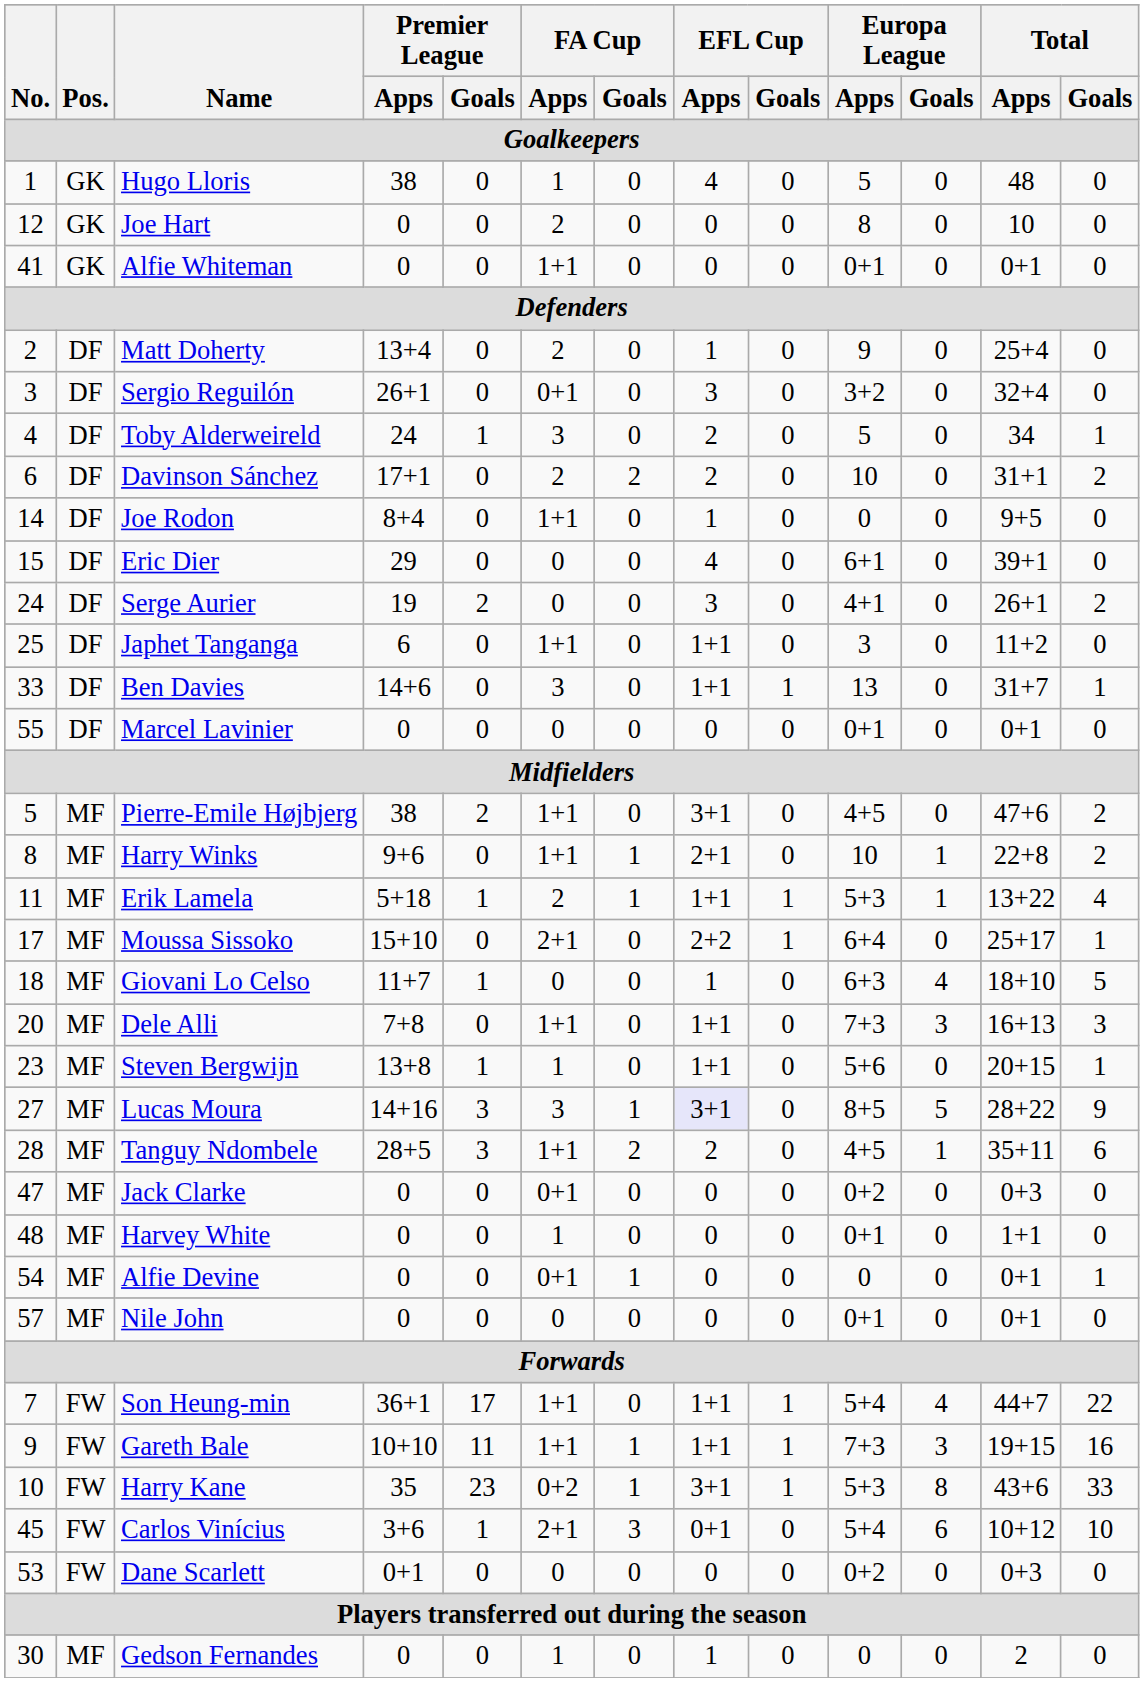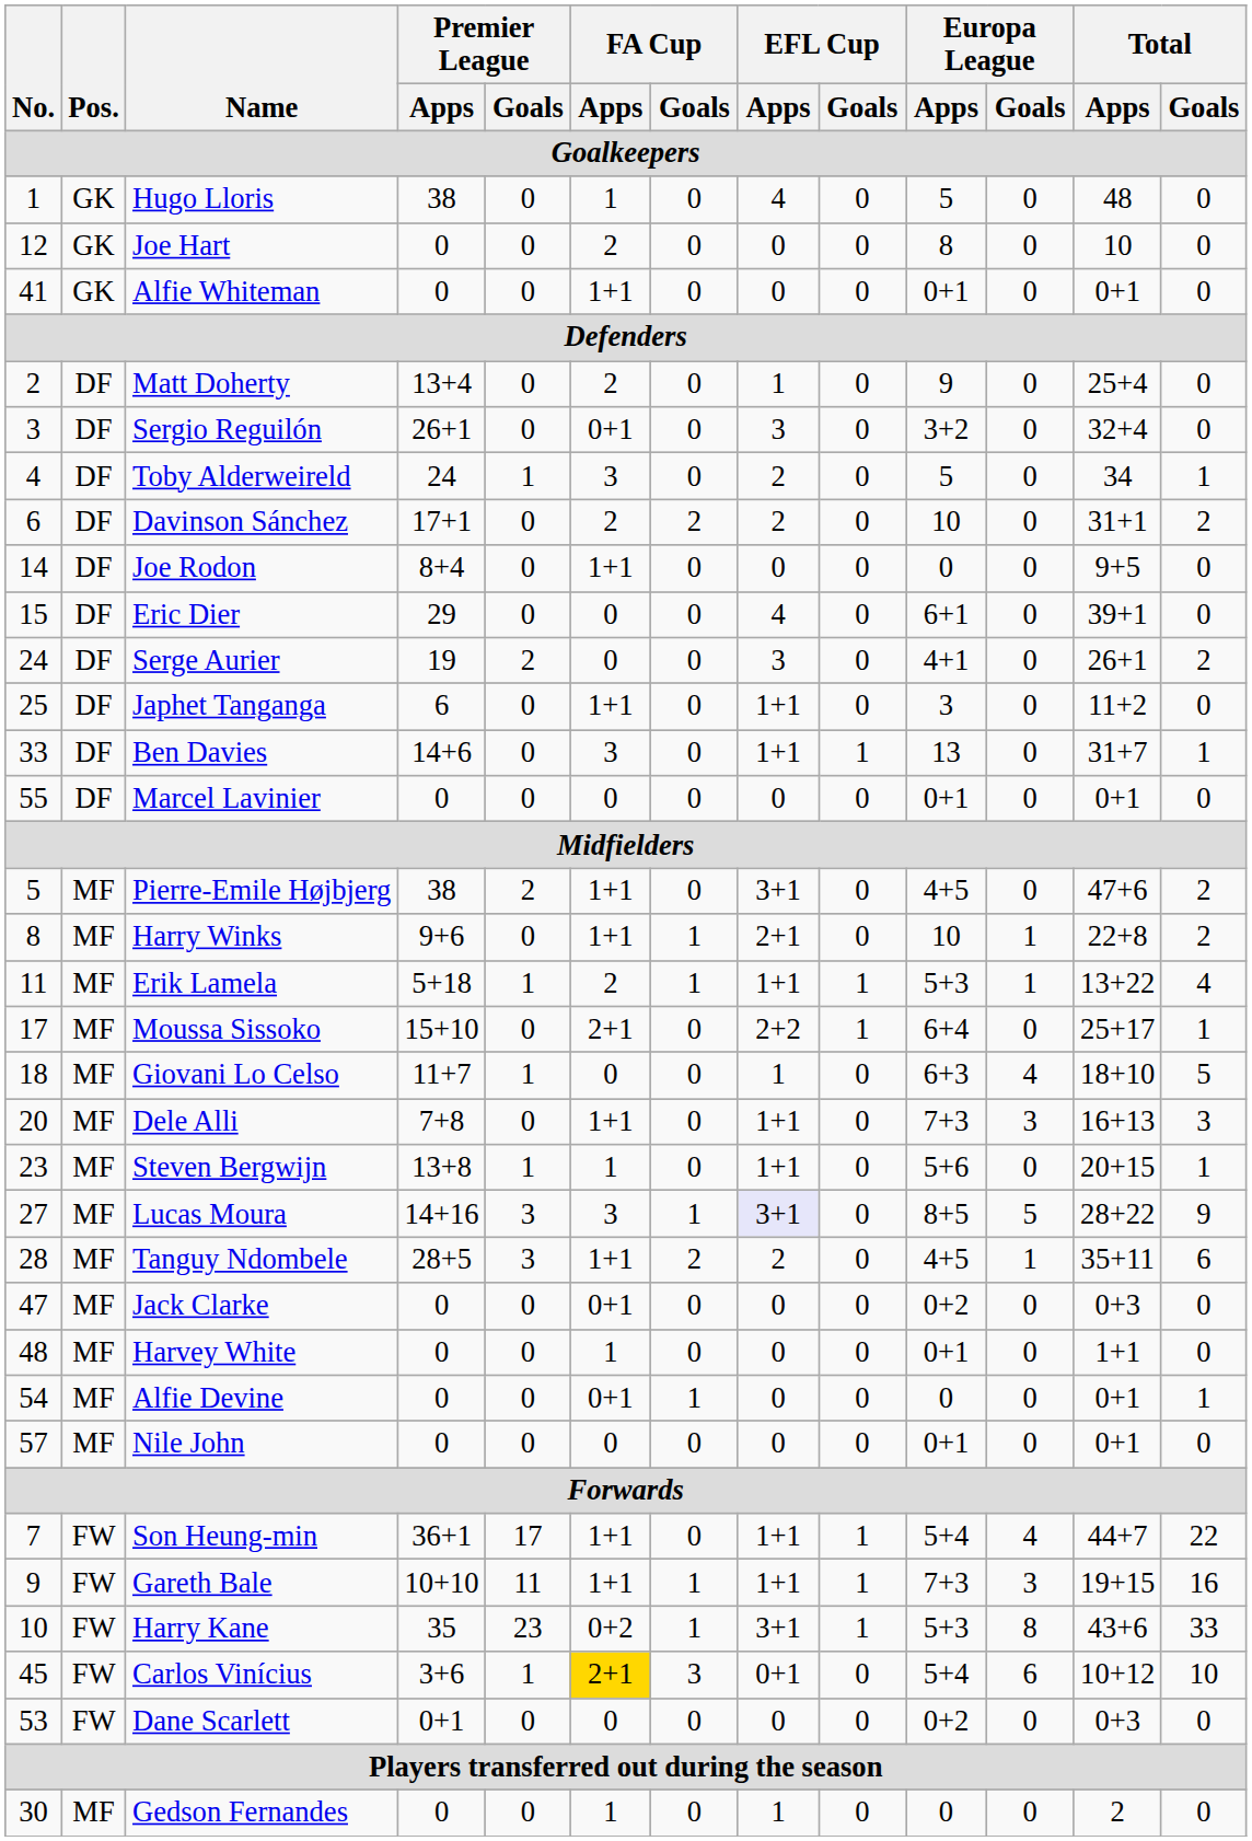 <table class="wikitable sortable" style="text-align:center">
 <tr>
 <th rowspan="2" style="vertical-align:bottom;">No.</th>
 <th rowspan="2" style="vertical-align:bottom;">Pos.</th>
 <th rowspan="2" style="vertical-align:bottom;">Name</th>
 <th colspan="2" style="width:85px;">Premier League</th>
 <th colspan="2" style="width:85px;">FA Cup</th>
 <th colspan="2" style="width:85px;">EFL Cup</th>
 <th colspan="2" style="width:85px;">Europa League</th>
 <th colspan="2" style="width:85px;">Total</th>
 </tr>
 <tr>
 <th>Apps</th>
 <th>Goals</th>
 <th>Apps</th>
 <th>Goals</th>
 <th>Apps</th>
 <th>Goals</th>
 <th>Apps</th>
 <th>Goals</th>
 <th>Apps</th>
 <th>Goals</th>
 </tr>
 <tr>
 <th colspan=14 style=background:#dcdcdc; text-align:center><em>Goalkeepers</em></th>
 </tr>
 <tr>
 <td>1</td>
 <td>GK</td>
 <td align="left"> <a href='#'>Hugo Lloris</a></td>
 <td>38</td>
 <td>0</td>
 <td>1</td>
 <td>0</td>
 <td>4</td>
 <td>0</td>
 <td>5</td>
 <td>0</td>
 <td>48</td>
 <td>0</td>
 </tr>
 <tr>
 <td>12</td>
 <td>GK</td>
 <td align="left"> <a href='#'>Joe Hart</a></td>
 <td>0</td>
 <td>0</td>
 <td>2</td>
 <td>0</td>
 <td>0</td>
 <td>0</td>
 <td>8</td>
 <td>0</td>
 <td>10</td>
 <td>0</td>
 </tr>
 <tr>
 <td>41</td>
 <td>GK</td>
 <td align="left"> <a href='#'>Alfie Whiteman</a></td>
 <td>0</td>
 <td>0</td>
 <td>1+1</td>
 <td>0</td>
 <td>0</td>
 <td>0</td>
 <td>0+1</td>
 <td>0</td>
 <td>0+1</td>
 <td>0</td>
 </tr>
 <tr>
 <th colspan=14 style=background:#dcdcdc; text-align:center><em>Defenders</em></th>
 </tr>
 <tr>
 <td>2</td>
 <td>DF</td>
 <td align="left"> <a href='#'>Matt Doherty</a></td>
 <td>13+4</td>
 <td>0</td>
 <td>2</td>
 <td>0</td>
 <td>1</td>
 <td>0</td>
 <td>9</td>
 <td>0</td>
 <td>25+4</td>
 <td>0</td>
 </tr>
 <tr>
 <td>3</td>
 <td>DF</td>
 <td align="left"> <a href='#'>Sergio Reguilón</a></td>
 <td>26+1</td>
 <td>0</td>
 <td>0+1</td>
 <td>0</td>
 <td>3</td>
 <td>0</td>
 <td>3+2</td>
 <td>0</td>
 <td>32+4</td>
 <td>0</td>
 </tr>
 <tr>
 <td>4</td>
 <td>DF</td>
 <td align="left"> <a href='#'>Toby Alderweireld</a></td>
 <td>24</td>
 <td>1</td>
 <td>3</td>
 <td>0</td>
 <td>2</td>
 <td>0</td>
 <td>5</td>
 <td>0</td>
 <td>34</td>
 <td>1</td>
 </tr>
 <tr>
 <td>6</td>
 <td>DF</td>
 <td align="left"> <a href='#'>Davinson Sánchez</a></td>
 <td>17+1</td>
 <td>0</td>
 <td>2</td>
 <td>2</td>
 <td>2</td>
 <td>0</td>
 <td>10</td>
 <td>0</td>
 <td>31+1</td>
 <td>2</td>
 </tr>
 <tr>
 <td>14</td>
 <td>DF</td>
 <td align="left"> <a href='#'>Joe Rodon</a></td>
 <td>8+4</td>
 <td>0</td>
 <td>1+1</td>
 <td>0</td>
-<td>1</td>
+<td>0</td>
 <td>0</td>
 <td>0</td>
 <td>0</td>
 <td>9+5</td>
 <td>0</td>
 </tr>
 <tr>
 <td>15</td>
 <td>DF</td>
 <td align="left"> <a href='#'>Eric Dier</a></td>
 <td>29</td>
 <td>0</td>
 <td>0</td>
 <td>0</td>
 <td>4</td>
 <td>0</td>
 <td>6+1</td>
 <td>0</td>
 <td>39+1</td>
 <td>0</td>
 </tr>
 <tr>
 <td>24</td>
 <td>DF</td>
 <td align="left"> <a href='#'>Serge Aurier</a></td>
 <td>19</td>
 <td>2</td>
 <td>0</td>
 <td>0</td>
 <td>3</td>
 <td>0</td>
 <td>4+1</td>
 <td>0</td>
 <td>26+1</td>
 <td>2</td>
 </tr>
 <tr>
 <td>25</td>
 <td>DF</td>
 <td align="left"> <a href='#'>Japhet Tanganga</a></td>
 <td>6</td>
 <td>0</td>
 <td>1+1</td>
 <td>0</td>
 <td>1+1</td>
 <td>0</td>
 <td>3</td>
 <td>0</td>
 <td>11+2</td>
 <td>0</td>
 </tr>
 <tr>
 <td>33</td>
 <td>DF</td>
 <td align="left"> <a href='#'>Ben Davies</a></td>
 <td>14+6</td>
 <td>0</td>
 <td>3</td>
 <td>0</td>
 <td>1+1</td>
 <td>1</td>
 <td>13</td>
 <td>0</td>
 <td>31+7</td>
 <td>1</td>
 </tr>
 <tr>
 <td>55</td>
 <td>DF</td>
 <td align="left"> <a href='#'>Marcel Lavinier</a></td>
 <td>0</td>
 <td>0</td>
 <td>0</td>
 <td>0</td>
 <td>0</td>
 <td>0</td>
 <td>0+1</td>
 <td>0</td>
 <td>0+1</td>
 <td>0</td>
 </tr>
 <tr>
 <th colspan=14 style=background:#dcdcdc; text-align:center><em>Midfielders</em></th>
 </tr>
 <tr>
 <td>5</td>
 <td>MF</td>
 <td align="left"> <a href='#'>Pierre-Emile Højbjerg</a></td>
 <td>38</td>
 <td>2</td>
 <td>1+1</td>
 <td>0</td>
 <td>3+1</td>
 <td>0</td>
 <td>4+5</td>
 <td>0</td>
 <td>47+6</td>
 <td>2</td>
 </tr>
 <tr>
 <td>8</td>
 <td>MF</td>
 <td align="left"> <a href='#'>Harry Winks</a></td>
 <td>9+6</td>
 <td>0</td>
 <td>1+1</td>
 <td>1</td>
 <td>2+1</td>
 <td>0</td>
 <td>10</td>
 <td>1</td>
 <td>22+8</td>
 <td>2</td>
 </tr>
 <tr>
 <td>11</td>
 <td>MF</td>
 <td align="left"> <a href='#'>Erik Lamela</a></td>
 <td>5+18</td>
 <td>1</td>
 <td>2</td>
 <td>1</td>
 <td>1+1</td>
 <td>1</td>
 <td>5+3</td>
 <td>1</td>
 <td>13+22</td>
 <td>4</td>
 </tr>
 <tr>
 <td>17</td>
 <td>MF</td>
 <td align="left"> <a href='#'>Moussa Sissoko</a></td>
 <td>15+10</td>
 <td>0</td>
 <td>2+1</td>
 <td>0</td>
 <td>2+2</td>
 <td>1</td>
 <td>6+4</td>
 <td>0</td>
 <td>25+17</td>
 <td>1</td>
 </tr>
 <tr>
 <td>18</td>
 <td>MF</td>
 <td align="left"> <a href='#'>Giovani Lo Celso</a></td>
 <td>11+7</td>
 <td>1</td>
 <td>0</td>
 <td>0</td>
 <td>1</td>
 <td>0</td>
 <td>6+3</td>
 <td>4</td>
 <td>18+10</td>
 <td>5</td>
 </tr>
 <tr>
 <td>20</td>
 <td>MF</td>
 <td align="left"> <a href='#'>Dele Alli</a></td>
 <td>7+8</td>
 <td>0</td>
 <td>1+1</td>
 <td>0</td>
 <td>1+1</td>
 <td>0</td>
 <td>7+3</td>
 <td>3</td>
 <td>16+13</td>
 <td>3</td>
 </tr>
 <tr>
 <td>23</td>
 <td>MF</td>
 <td align="left"> <a href='#'>Steven Bergwijn</a></td>
 <td>13+8</td>
 <td>1</td>
 <td>1</td>
 <td>0</td>
 <td>1+1</td>
 <td>0</td>
 <td>5+6</td>
 <td>0</td>
 <td>20+15</td>
 <td>1</td>
 </tr>
 <tr>
 <td>27</td>
 <td>MF</td>
 <td align="left"> <a href='#'>Lucas Moura</a></td>
 <td>14+16</td>
 <td>3</td>
 <td>3</td>
 <td>1</td>
 <td style="background: lavender;">3+1</td>
 <td>0</td>
 <td>8+5</td>
 <td>5</td>
 <td>28+22</td>
 <td>9</td>
 </tr>
 <tr>
 <td>28</td>
 <td>MF</td>
 <td align="left"> <a href='#'>Tanguy Ndombele</a></td>
 <td>28+5</td>
 <td>3</td>
 <td>1+1</td>
 <td>2</td>
 <td>2</td>
 <td>0</td>
 <td>4+5</td>
 <td>1</td>
 <td>35+11</td>
 <td>6</td>
 </tr>
 <tr>
 <td>47</td>
 <td>MF</td>
 <td align="left"> <a href='#'>Jack Clarke</a></td>
 <td>0</td>
 <td>0</td>
 <td>0+1</td>
 <td>0</td>
 <td>0</td>
 <td>0</td>
 <td>0+2</td>
 <td>0</td>
 <td>0+3</td>
 <td>0</td>
 </tr>
 <tr>
 <td>48</td>
 <td>MF</td>
 <td align="left"> <a href='#'>Harvey White</a></td>
 <td>0</td>
 <td>0</td>
 <td>1</td>
 <td>0</td>
 <td>0</td>
 <td>0</td>
 <td>0+1</td>
 <td>0</td>
 <td>1+1</td>
 <td>0</td>
 </tr>
 <tr>
 <td>54</td>
 <td>MF</td>
 <td align="left"> <a href='#'>Alfie Devine</a></td>
 <td>0</td>
 <td>0</td>
 <td>0+1</td>
 <td>1</td>
 <td>0</td>
 <td>0</td>
 <td>0</td>
 <td>0</td>
 <td>0+1</td>
 <td>1</td>
 </tr>
 <tr>
 <td>57</td>
 <td>MF</td>
 <td align="left"> <a href='#'>Nile John</a></td>
 <td>0</td>
 <td>0</td>
 <td>0</td>
 <td>0</td>
 <td>0</td>
 <td>0</td>
 <td>0+1</td>
 <td>0</td>
 <td>0+1</td>
 <td>0</td>
 </tr>
 <tr>
 <th colspan=14 style=background:#dcdcdc; text-align:center><em>Forwards</em></th>
 </tr>
 <tr>
 <td>7</td>
 <td>FW</td>
 <td align="left"> <a href='#'>Son Heung-min</a></td>
 <td>36+1</td>
 <td>17</td>
 <td>1+1</td>
 <td>0</td>
 <td>1+1</td>
 <td>1</td>
 <td>5+4</td>
 <td>4</td>
 <td>44+7</td>
 <td>22</td>
 </tr>
 <tr>
 <td>9</td>
 <td>FW</td>
 <td align="left"> <a href='#'>Gareth Bale</a></td>
 <td>10+10</td>
 <td>11</td>
 <td>1+1</td>
 <td>1</td>
 <td>1+1</td>
 <td>1</td>
 <td>7+3</td>
 <td>3</td>
 <td>19+15</td>
 <td>16</td>
 </tr>
 <tr>
 <td>10</td>
 <td>FW</td>
 <td align="left"> <a href='#'>Harry Kane</a></td>
 <td>35</td>
 <td>23</td>
 <td>0+2</td>
 <td>1</td>
 <td>3+1</td>
 <td>1</td>
 <td>5+3</td>
 <td>8</td>
 <td>43+6</td>
 <td>33</td>
 </tr>
 <tr>
 <td>45</td>
 <td>FW</td>
 <td align="left"> <a href='#'>Carlos Vinícius</a></td>
 <td>3+6</td>
 <td>1</td>
-<td>2+1</td>
+<td style="background: gold;">2+1</td>
 <td>3</td>
 <td>0+1</td>
 <td>0</td>
 <td>5+4</td>
 <td>6</td>
 <td>10+12</td>
 <td>10</td>
 </tr>
 <tr>
 <td>53</td>
 <td>FW</td>
 <td align="left"> <a href='#'>Dane Scarlett</a></td>
 <td>0+1</td>
 <td>0</td>
 <td>0</td>
 <td>0</td>
 <td>0</td>
 <td>0</td>
 <td>0+2</td>
 <td>0</td>
 <td>0+3</td>
 <td>0</td>
 </tr>
 <tr>
 <th colspan=14 style=background:#dcdcdc; text-align:center>Players transferred out during the season</th>
 </tr>
 <tr>
 <td>30</td>
 <td>MF</td>
 <td align="left"> <a href='#'>Gedson Fernandes</a></td>
 <td>0</td>
 <td>0</td>
 <td>1</td>
 <td>0</td>
 <td>1</td>
 <td>0</td>
 <td>0</td>
 <td>0</td>
 <td>2</td>
 <td>0</td>
 </tr>
 <tr>
 </tr>
 </table>
